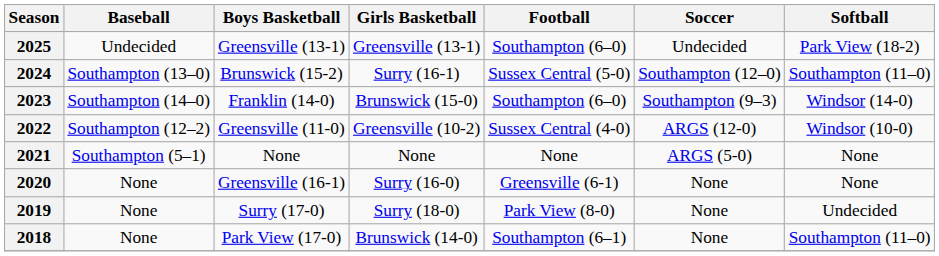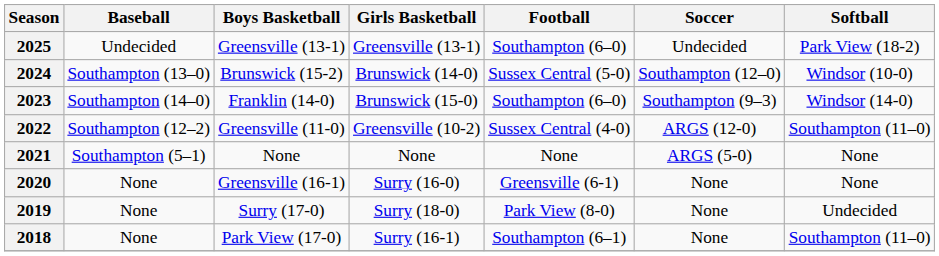 <table class="wikitable sortable" style="text-align:center">
 <tr>
 <th>Season</th>
 <th>Baseball</th>
 <th>Boys Basketball</th>
 <th>Girls Basketball</th>
 <th>Football</th>
 <th>Soccer</th>
 <th>Softball</th>
 </tr>
 <tr>
 <th>2025</th>
 <td>Undecided</td>
 <td><a href='#'>Greensville</a> (13-1)</td>
 <td><a href='#'>Greensville</a> (13-1)</td>
 <td><a href='#'>Southampton</a> (6–0)</td>
 <td>Undecided</td>
 <td><a href='#'>Park View</a> (18-2)</td>
 </tr>
 <tr>
 <th>2024</th>
 <td><a href='#'>Southampton</a> (13–0)</td>
 <td><a href='#'>Brunswick</a> (15-2)</td>
-<td><a href='#'> Surry</a> (16-1)</td>
+<td><a href='#'>Brunswick</a> (14-0)</td>
 <td><a href='#'>Sussex Central</a> (5-0)</td>
 <td><a href='#'>Southampton</a> (12–0)</td>
-<td><a href='#'>Southampton</a> (11–0)</td>
+<td><a href='#'>Windsor</a> (10-0)</td>
 </tr>
 <tr>
 <th>2023</th>
 <td><a href='#'>Southampton</a> (14–0)</td>
 <td><a href='#'>Franklin</a> (14-0)</td>
 <td><a href='#'>Brunswick</a> (15-0)</td>
 <td><a href='#'>Southampton</a> (6–0)</td>
 <td><a href='#'>Southampton</a> (9–3)</td>
 <td><a href='#'>Windsor</a> (14-0)</td>
 </tr>
 <tr>
 <th>2022</th>
 <td><a href='#'>Southampton</a> (12–2)</td>
 <td><a href='#'>Greensville</a> (11-0)</td>
 <td><a href='#'>Greensville</a> (10-2)</td>
 <td><a href='#'>Sussex Central</a> (4-0)</td>
 <td><a href='#'>ARGS</a> (12-0)</td>
-<td><a href='#'>Windsor</a> (10-0)</td>
+<td><a href='#'>Southampton</a> (11–0)</td>
 </tr>
 <tr>
 <th>2021</th>
 <td><a href='#'>Southampton</a> (5–1)</td>
 <td>None</td>
 <td>None</td>
 <td>None</td>
 <td><a href='#'>ARGS</a> (5-0)</td>
 <td>None</td>
 </tr>
 <tr>
 <th>2020</th>
 <td>None</td>
 <td><a href='#'>Greensville</a> (16-1)</td>
 <td><a href='#'> Surry</a> (16-0)</td>
 <td><a href='#'>Greensville</a> (6-1)</td>
 <td>None</td>
 <td>None</td>
 </tr>
 <tr>
 <th>2019</th>
 <td>None</td>
 <td><a href='#'> Surry</a> (17-0)</td>
 <td><a href='#'> Surry</a> (18-0)</td>
 <td><a href='#'>Park View</a> (8-0)</td>
 <td>None</td>
 <td>Undecided</td>
 </tr>
 <tr>
 <th>2018</th>
 <td>None</td>
 <td><a href='#'>Park View</a> (17-0)</td>
-<td><a href='#'>Brunswick</a> (14-0)</td>
+<td><a href='#'> Surry</a> (16-1)</td>
 <td><a href='#'>Southampton</a> (6–1)</td>
 <td>None</td>
 <td><a href='#'>Southampton</a> (11–0)</td>
 </tr>
 <tr>
 </tr>
 </table>
